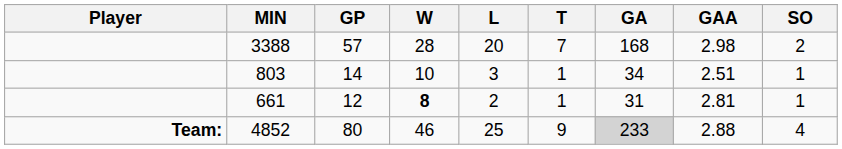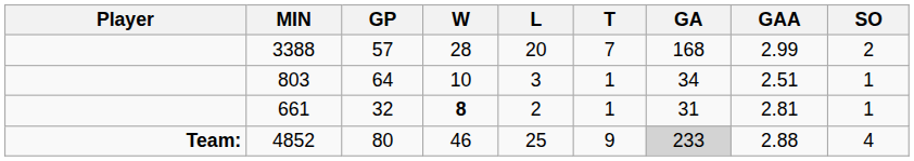 <table class="wikitable sortable" width="60%">
 <tr>
 <th bgcolor="#DDDDFF" width="10%">Player</th>
 <th width="3%" bgcolor="#DDDDFF" title="Minutes played">MIN</th>
 <th width="3%" bgcolor="#DDDDFF" title="Games played in">GP</th>
 <th width="3%" bgcolor="#DDDDFF" title="Games played in">W</th>
 <th width="3%" bgcolor="#DDDDFF"title="Games played in">L</th>
 <th width="3%" bgcolor="#DDDDFF" title="Ties">T</th>
 <th width="3%" bgcolor="#DDDDFF" title="Goals against">GA</th>
 <th width="3%" bgcolor="#DDDDFF" title="Goals against average">GAA</th>
 <th width="3%" bgcolor="#DDDDFF"title="Shut-outs">SO</th>
 </tr>
 <tr align="center">
 <td align="right"></td>
 <td>3388</td>
 <td>57</td>
 <td>28</td>
 <td>20</td>
 <td>7</td>
 <td>168</td>
-<td>2.98</td>
+<td>2.99</td>
 <td>2</td>
 </tr>
 <tr align="center">
 <td align="right"></td>
 <td>803</td>
-<td>14</td>
+<td>64</td>
 <td>10</td>
 <td>3</td>
 <td>1</td>
 <td>34</td>
 <td>2.51</td>
 <td>1</td>
 </tr>
 <tr align="center">
 <td align="right"></td>
 <td>661</td>
-<td>12</td>
+<td>32</td>
 <td><strong>8</strong></td>
 <td>2</td>
 <td>1</td>
 <td>31</td>
 <td>2.81</td>
 <td>1</td>
 </tr>
 <tr align="center">
 <td align="right"><strong>Team:</strong></td>
 <td>4852</td>
 <td>80</td>
 <td>46</td>
 <td>25</td>
 <td>9</td>
 <td style="background: lightgrey;">233</td>
 <td>2.88</td>
 <td>4</td>
 </tr>
 </table>
